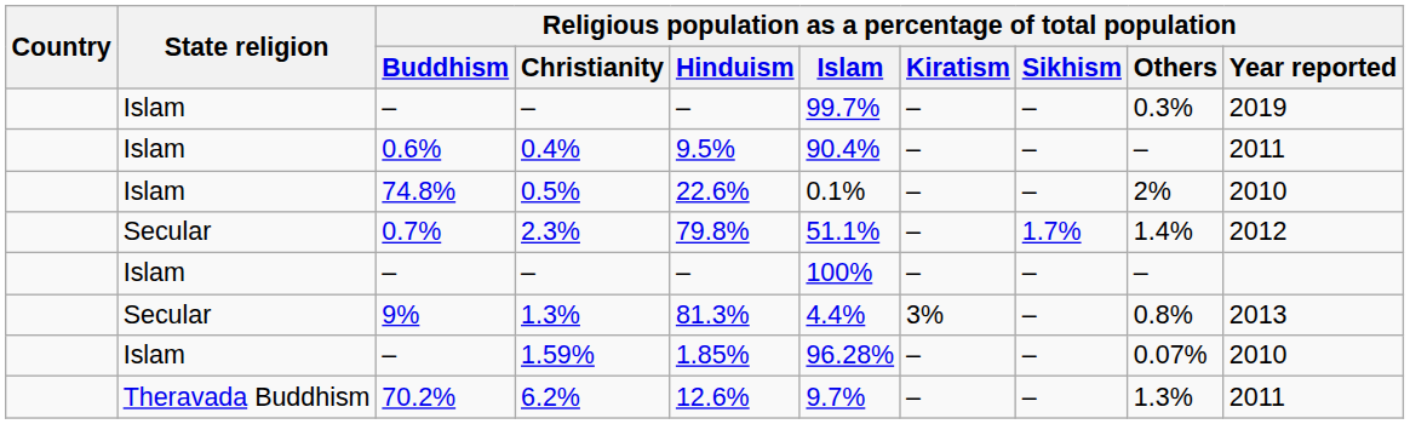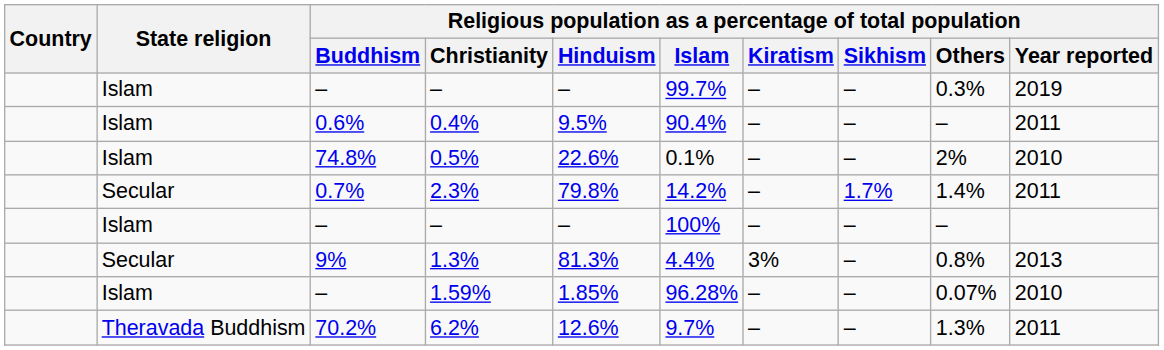 <table class="wikitable sortable">
 <tr>
 <th rowspan = "2">Country</th>
 <th rowspan = "2">State religion</th>
 <th colspan="8">Religious population as a percentage of total population</th>
 </tr>
 <tr>
 <th><a href='#'>Buddhism</a></th>
 <th>Christianity</th>
 <th><a href='#'>Hinduism</a></th>
 <th><a href='#'>Islam</a></th>
 <th><a href='#'>Kiratism</a></th>
 <th><a href='#'>Sikhism</a></th>
 <th>Others</th>
 <th>Year reported</th>
 </tr>
 <tr>
 <td></td>
 <td>Islam</td>
 <td>–</td>
 <td>–</td>
 <td>–</td>
 <td><a href='#'>99.7%</a></td>
 <td>–</td>
 <td>–</td>
 <td>0.3%</td>
 <td>2019</td>
 </tr>
 <tr>
 <td></td>
 <td>Islam</td>
 <td><a href='#'>0.6%</a></td>
 <td><a href='#'>0.4%</a></td>
 <td><a href='#'>9.5%</a></td>
 <td><a href='#'>90.4%</a></td>
 <td>–</td>
 <td>–</td>
 <td>–</td>
 <td>2011</td>
 </tr>
 <tr>
 <td></td>
 <td>Islam</td>
 <td><a href='#'>74.8%</a></td>
 <td><a href='#'>0.5%</a></td>
 <td><a href='#'>22.6%</a></td>
 <td>0.1%</td>
 <td>–</td>
 <td>–</td>
 <td>2%</td>
 <td>2010</td>
 </tr>
 <tr>
 <td></td>
 <td>Secular</td>
 <td><a href='#'>0.7%</a></td>
 <td><a href='#'>2.3%</a></td>
 <td><a href='#'>79.8%</a></td>
-<td><a href='#'>51.1%</a></td>
+<td><a href='#'>14.2%</a></td>
 <td>–</td>
 <td><a href='#'>1.7%</a></td>
 <td>1.4%</td>
-<td>2012</td>
+<td>2011</td>
 </tr>
 <tr>
 <td></td>
 <td>Islam</td>
 <td>–</td>
 <td>–</td>
 <td>–</td>
 <td><a href='#'>100%</a></td>
 <td>–</td>
 <td>–</td>
 <td>–</td>
 <td></td>
 </tr>
 <tr>
 <td></td>
 <td>Secular</td>
 <td><a href='#'>9%</a></td>
 <td><a href='#'>1.3%</a></td>
 <td><a href='#'>81.3%</a></td>
 <td><a href='#'>4.4%</a></td>
 <td>3%</td>
 <td>–</td>
 <td>0.8%</td>
 <td>2013</td>
 </tr>
 <tr>
 <td></td>
 <td>Islam</td>
 <td>–</td>
 <td><a href='#'>1.59%</a></td>
 <td><a href='#'>1.85%</a></td>
 <td><a href='#'>96.28%</a></td>
 <td>–</td>
 <td>–</td>
 <td>0.07%</td>
 <td>2010</td>
 </tr>
 <tr>
 <td></td>
 <td><a href='#'>Theravada</a> Buddhism</td>
 <td><a href='#'>70.2%</a></td>
 <td><a href='#'>6.2%</a></td>
 <td><a href='#'>12.6%</a></td>
 <td><a href='#'>9.7%</a></td>
 <td>–</td>
 <td>–</td>
 <td>1.3%</td>
 <td>2011</td>
 </tr>
 </table>
